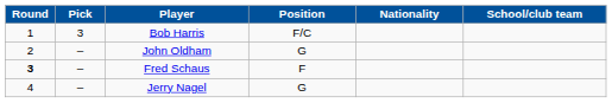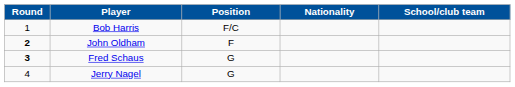 <table class="wikitable sortable sortable">
 <tr>
 <th style="background:#00519a;color:#FFFFFF;" width="7%">Round</th>
-<th style="background:#00519a;color:#FFFFFF;" width="7%">Pick</th>
 <th style="background:#00519a;color:#FFFFFF;" width="20%">Player</th>
 <th style="background:#00519a;color:#FFFFFF;" width="15%">Position</th>
 <th style="background:#00519a;color:#FFFFFF;" width="15%">Nationality</th>
 <th style="background:#00519a;color:#FFFFFF;" width="20%">School/club team</th>
 </tr>
 <tr style="text-align: center">
 <td>1</td>
-<td>3</td>
 <td><a href='#'>Bob Harris</a></td>
 <td>F/C</td>
 <td></td>
 <td></td>
 </tr>
 <tr style="text-align: center">
-<td>2</td>
-<td>–</td>
+<td><strong>2</strong></td>
 <td><a href='#'>John Oldham</a></td>
+<td>F</td>
+<td></td>
+<td></td>
+</tr>
+<tr style="text-align: center">
+<td><strong>3</strong></td>
+<td><a href='#'>Fred Schaus</a></td>
 <td>G</td>
 <td></td>
 <td></td>
 </tr>
 <tr style="text-align: center">
-<td><strong>3</strong></td>
-<td>–</td>
-<td><a href='#'>Fred Schaus</a></td>
-<td>F</td>
-<td></td>
-<td></td>
-</tr>
-<tr style="text-align: center">
 <td>4</td>
-<td>–</td>
 <td><a href='#'>Jerry Nagel</a></td>
 <td>G</td>
 <td></td>
 <td></td>
 </tr>
 </table>
